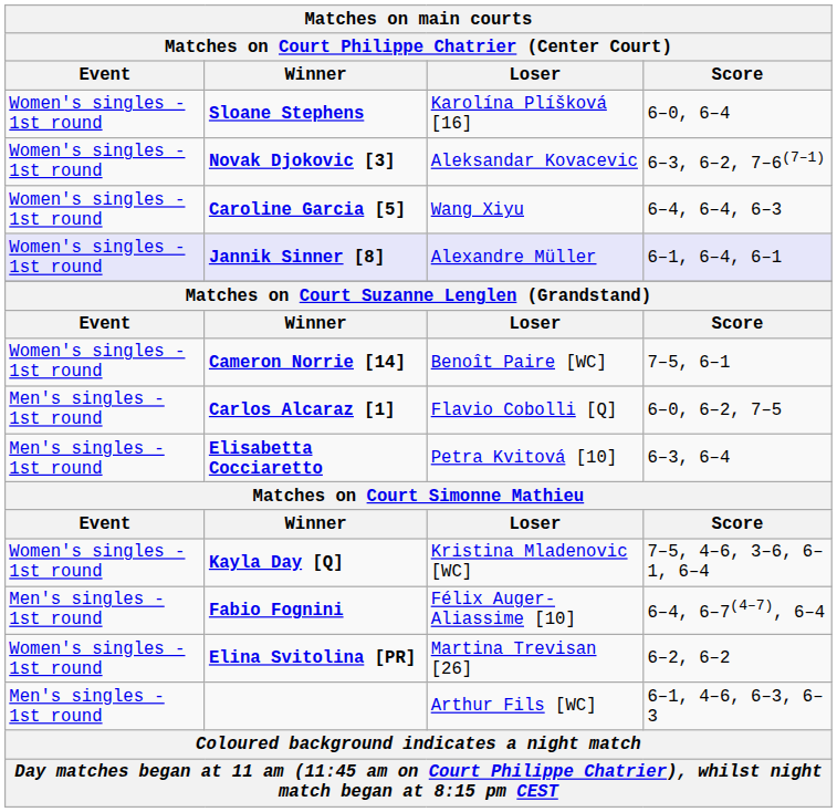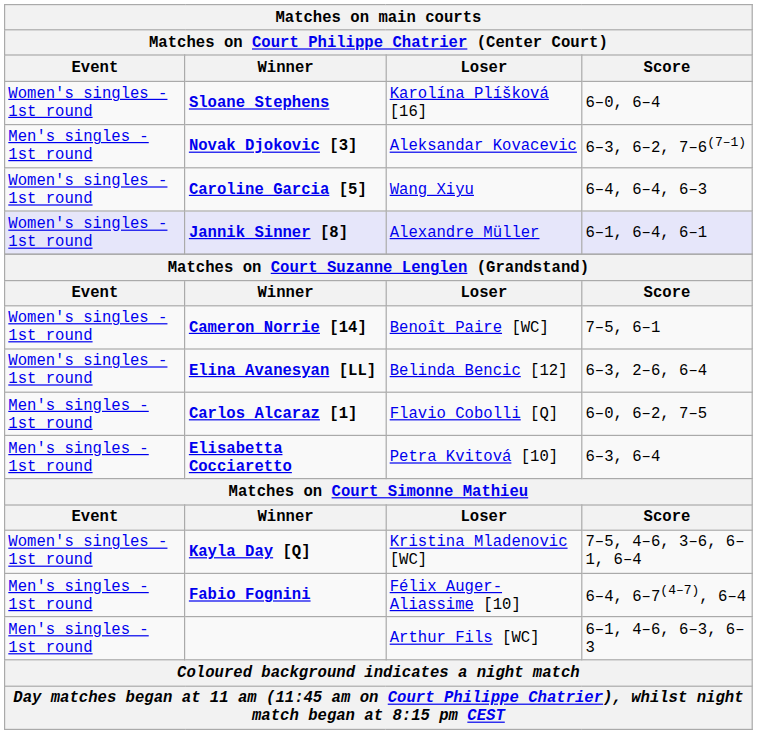 <table class="wikitable" style="margin:auto;">
 <tr>
 <th colspan=4 style=white-space:nowrap>Matches on main courts</th>
 </tr>
 <tr>
 <th colspan=4>Matches on <a href='#'>Court Philippe Chatrier</a> (Center Court)</th>
 </tr>
 <tr>
 <th width=250>Event</th>
 <th width=250>Winner</th>
 <th width=250>Loser</th>
 <th width=250>Score</th>
 </tr>
 <tr>
 <td><a href='#'>Women's singles - 1st round</a></td>
 <td><strong> <a href='#'>Sloane Stephens</a></strong></td>
 <td> <a href='#'>Karolína Plíšková</a> [16]</td>
 <td>6–0, 6–4</td>
 </tr>
 <tr>
-<td><a href='#'>Women's singles - 1st round</a></td>
+<td><a href='#'>Men's singles - 1st round</a></td>
 <td><strong> <a href='#'>Novak Djokovic</a> [3]</strong></td>
 <td> <a href='#'>Aleksandar Kovacevic</a></td>
 <td>6–3, 6–2, 7–6<sup>(7–1)</sup></td>
 </tr>
 <tr>
 <td><a href='#'>Women's singles - 1st round</a></td>
 <td><strong> <a href='#'>Caroline Garcia</a> [5]</strong></td>
 <td> <a href='#'>Wang Xiyu</a></td>
 <td>6–4, 6–4, 6–3</td>
 </tr>
 <tr style="background:lavender">
 <td><a href='#'>Women's singles - 1st round</a></td>
 <td><strong> <a href='#'>Jannik Sinner</a> [8]</strong></td>
 <td> <a href='#'>Alexandre Müller</a></td>
 <td>6–1, 6–4, 6–1</td>
 </tr>
 <tr>
 </tr>
 <tr>
 <th colspan=4>Matches on <a href='#'>Court Suzanne Lenglen</a> (Grandstand)</th>
 </tr>
 <tr>
 <th width=250>Event</th>
 <th width=250>Winner</th>
 <th width=250>Loser</th>
 <th width=250>Score</th>
 </tr>
 <tr>
 <td><a href='#'>Women's singles - 1st round</a></td>
 <td><strong> <a href='#'>Cameron Norrie</a> [14]</strong></td>
 <td> <a href='#'>Benoît Paire</a> [WC]</td>
 <td>7–5, 6–1</td>
+</tr>
+<tr>
+<td><a href='#'>Women's singles - 1st round</a></td>
+<td><strong> <a href='#'>Elina Avanesyan</a> [LL]</strong></td>
+<td> <a href='#'>Belinda Bencic</a> [12]</td>
+<td>6–3, 2–6, 6–4</td>
 </tr>
 <tr>
 <td><a href='#'>Men's singles - 1st round</a></td>
 <td><strong> <a href='#'>Carlos Alcaraz</a> [1]</strong></td>
 <td> <a href='#'>Flavio Cobolli</a> [Q]</td>
 <td>6–0, 6–2, 7–5</td>
 </tr>
 <tr>
 <td><a href='#'>Men's singles - 1st round</a></td>
 <td><strong> <a href='#'>Elisabetta Cocciaretto</a></strong></td>
 <td> <a href='#'>Petra Kvitová</a> [10]</td>
 <td>6–3, 6–4</td>
 </tr>
 <tr>
 <th colspan=4>Matches on <a href='#'>Court Simonne Mathieu</a></th>
 </tr>
 <tr>
 <th width=250>Event</th>
 <th width=250>Winner</th>
 <th width=250>Loser</th>
 <th width=250>Score</th>
 </tr>
 <tr>
 <td><a href='#'>Women's singles - 1st round</a></td>
 <td><strong> <a href='#'>Kayla Day</a> [Q]</strong></td>
 <td> <a href='#'>Kristina Mladenovic</a> [WC]</td>
 <td>7–5, 4–6, 3–6, 6–1, 6–4</td>
 </tr>
 <tr>
 <td><a href='#'>Men's singles - 1st round</a></td>
 <td><strong> <a href='#'>Fabio Fognini</a></strong></td>
 <td> <a href='#'>Félix Auger-Aliassime</a> [10]</td>
 <td>6–4, 6–7<sup>(4–7)</sup>, 6–4</td>
 </tr>
 <tr>
-<td><a href='#'>Women's singles - 1st round</a></td>
-<td><strong> <a href='#'>Elina Svitolina</a> [PR]</strong></td>
-<td> <a href='#'>Martina Trevisan</a> [26]</td>
-<td>6–2, 6–2</td>
-</tr>
-<tr>
 <td><a href='#'>Men's singles - 1st round</a></td>
 <td><strong></strong></td>
 <td> <a href='#'>Arthur Fils</a> [WC]</td>
 <td>6–1, 4–6, 6–3, 6–3</td>
 </tr>
 <tr>
 <th colspan=4><em>Coloured background indicates a night match</em></th>
 </tr>
 <tr>
 <th colspan=4><em>Day matches began at 11 am (11:45 am on <a href='#'>Court Philippe Chatrier</a>), whilst night match began at 8:15 pm <a href='#'>CEST</a></em></th>
 </tr>
 </table>
